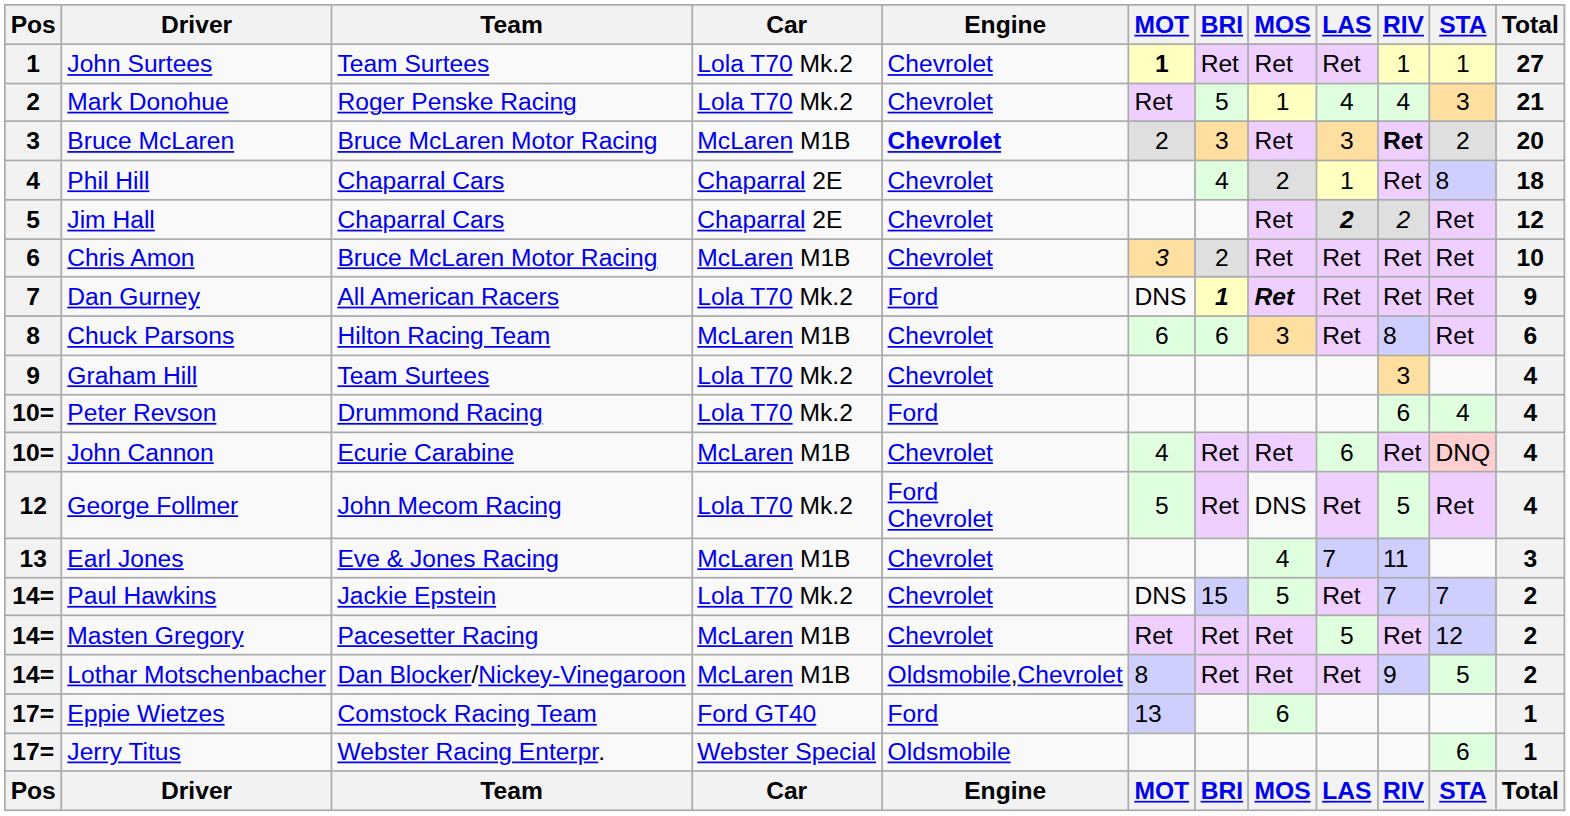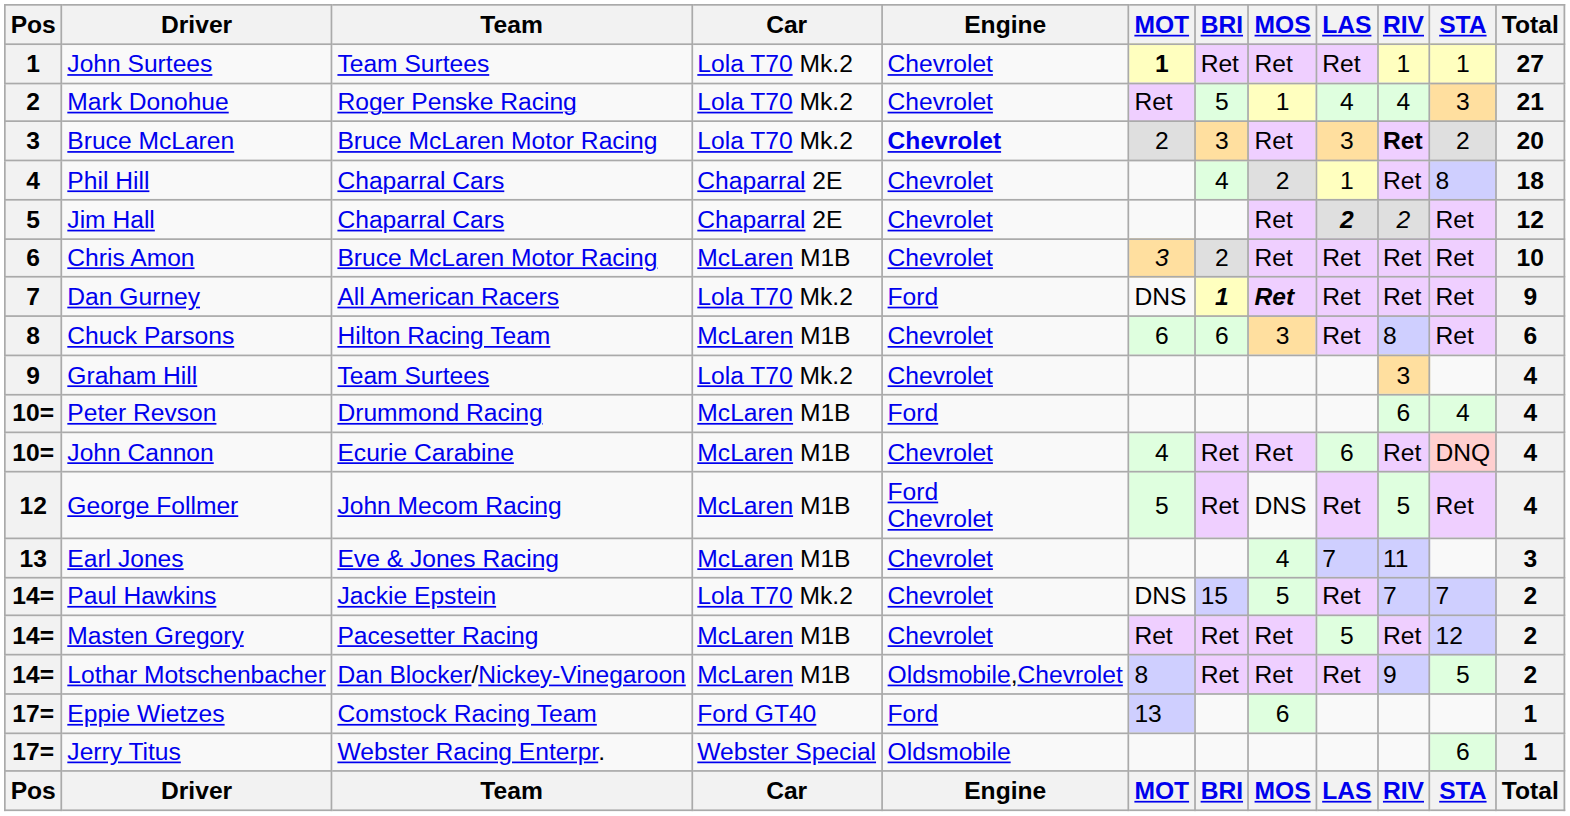 <table class="wikitable" style="font-size: 90%;">
 <tr>
 <th>Pos</th>
 <th>Driver</th>
 <th>Team</th>
 <th>Car</th>
 <th>Engine</th>
 <th><a href='#'>MOT</a></th>
 <th><a href='#'>BRI</a></th>
 <th><a href='#'>MOS</a></th>
 <th><a href='#'>LAS</a></th>
 <th><a href='#'>RIV</a></th>
 <th><a href='#'>STA</a></th>
 <th>Total</th>
 </tr>
 <tr>
 <th>1</th>
 <td> <a href='#'>John Surtees</a></td>
 <td> <a href='#'>Team Surtees</a></td>
 <td><a href='#'>Lola T70</a> Mk.2</td>
 <td><a href='#'>Chevrolet</a></td>
 <td style="background:#ffffbf;"align="center"><strong>1</strong></td>
 <td style="background:#efcfff;">Ret</td>
 <td style="background:#efcfff;">Ret</td>
 <td style="background:#efcfff;">Ret</td>
 <td style="background:#ffffbf;"align="center">1</td>
 <td style="background:#ffffbf;"align="center">1</td>
 <th align="center"><strong>27</strong></th>
 </tr>
 <tr>
 <th>2</th>
 <td> <a href='#'>Mark Donohue</a></td>
 <td> <a href='#'>Roger Penske Racing</a></td>
 <td><a href='#'>Lola T70</a> Mk.2</td>
 <td><a href='#'>Chevrolet</a></td>
 <td style="background:#efcfff;">Ret</td>
 <td style="background:#dfffdf;" align="center">5</td>
 <td style="background:#ffffbf;"align="center">1</td>
 <td style="background:#dfffdf;" align="center">4</td>
 <td style="background:#dfffdf;" align="center">4</td>
 <td style="background:#ffdf9f;" align="center">3</td>
 <th align="center"><strong>21</strong></th>
 </tr>
 <tr>
 <th>3</th>
 <td> <a href='#'>Bruce McLaren</a></td>
 <td> <a href='#'>Bruce McLaren Motor Racing</a></td>
-<td><a href='#'>McLaren</a> M1B</td>
+<td><a href='#'>Lola T70</a> Mk.2</td>
 <td><strong><a href='#'>Chevrolet</a></strong></td>
 <td style="background:#dfdfdf;"align="center">2</td>
 <td style="background:#ffdf9f;" align="center">3</td>
 <td style="background:#efcfff;">Ret</td>
 <td style="background:#ffdf9f;" align="center">3</td>
 <td style="background:#efcfff;"><strong>Ret</strong></td>
 <td style="background:#dfdfdf;" align="center">2</td>
 <th align="center"><strong>20</strong></th>
 </tr>
 <tr>
 <th>4</th>
 <td> <a href='#'>Phil Hill</a></td>
 <td> <a href='#'>Chaparral Cars</a></td>
 <td><a href='#'>Chaparral</a> 2E</td>
 <td><a href='#'>Chevrolet</a></td>
 <td></td>
 <td style="background:#dfffdf;" align="center">4</td>
 <td style="background:#dfdfdf;" align="center">2</td>
 <td style="background:#ffffbf;"align="center">1</td>
 <td style="background:#efcfff;">Ret</td>
 <td style="background:#cfcfff;">8</td>
 <th align="center"><strong>18</strong></th>
 </tr>
 <tr>
 <th>5</th>
 <td> <a href='#'>Jim Hall</a></td>
 <td> <a href='#'>Chaparral Cars</a></td>
 <td><a href='#'>Chaparral</a> 2E</td>
 <td><a href='#'>Chevrolet</a></td>
 <td></td>
 <td></td>
 <td style="background:#efcfff;">Ret</td>
 <td style="background:#dfdfdf;" align="center"><strong><em>2</em></strong></td>
 <td style="background:#dfdfdf;" align="center"><em>2</em></td>
 <td style="background:#efcfff;">Ret</td>
 <th align="center"><strong>12</strong></th>
 </tr>
 <tr>
 <th>6</th>
 <td> <a href='#'>Chris Amon</a></td>
 <td> <a href='#'>Bruce McLaren Motor Racing</a></td>
 <td><a href='#'>McLaren</a> M1B</td>
 <td><a href='#'>Chevrolet</a></td>
 <td style="background:#ffdf9f;" align="center"><em>3</em></td>
 <td style="background:#dfdfdf;" align="center">2</td>
 <td style="background:#efcfff;">Ret</td>
 <td style="background:#efcfff;">Ret</td>
 <td style="background:#efcfff;">Ret</td>
 <td style="background:#efcfff;">Ret</td>
 <th align="center"><strong>10</strong></th>
 </tr>
 <tr>
 <th>7</th>
 <td> <a href='#'>Dan Gurney</a></td>
 <td> <a href='#'>All American Racers</a></td>
 <td><a href='#'>Lola T70</a> Mk.2</td>
 <td><a href='#'>Ford</a></td>
 <td>DNS</td>
 <td style="background:#ffffbf;" align="center"><strong><em>1</em></strong></td>
 <td style="background:#efcfff;"><strong><em>Ret</em></strong></td>
 <td style="background:#efcfff;">Ret</td>
 <td style="background:#efcfff;">Ret</td>
 <td style="background:#efcfff;">Ret</td>
 <th align="center"><strong>9</strong></th>
 </tr>
 <tr>
 <th>8</th>
 <td> <a href='#'>Chuck Parsons</a></td>
 <td> <a href='#'>Hilton Racing Team</a></td>
 <td><a href='#'>McLaren</a> M1B</td>
 <td><a href='#'>Chevrolet</a></td>
 <td style="background:#dfffdf;" align="center">6</td>
 <td style="background:#dfffdf;" align="center">6</td>
 <td style="background:#ffdf9f;" align="center">3</td>
 <td style="background:#efcfff;">Ret</td>
 <td style="background:#cfcfff;">8</td>
 <td style="background:#efcfff;">Ret</td>
 <th align="center"><strong>6</strong></th>
 </tr>
 <tr>
 <th>9</th>
 <td> <a href='#'>Graham Hill</a></td>
 <td> <a href='#'>Team Surtees</a></td>
 <td><a href='#'>Lola T70</a> Mk.2</td>
 <td><a href='#'>Chevrolet</a></td>
 <td></td>
 <td></td>
 <td></td>
 <td></td>
 <td style="background:#ffdf9f;"align="center">3</td>
 <td></td>
 <th align="center"><strong>4</strong></th>
 </tr>
 <tr>
 <th>10=</th>
 <td> <a href='#'>Peter Revson</a></td>
 <td> <a href='#'>Drummond Racing</a></td>
-<td><a href='#'>Lola T70</a> Mk.2</td>
+<td><a href='#'>McLaren</a> M1B</td>
 <td><a href='#'>Ford</a></td>
 <td></td>
 <td></td>
 <td></td>
 <td></td>
 <td style="background:#dfffdf;"align="center">6</td>
 <td style="background:#dfffdf;"align="center">4</td>
 <th align="center"><strong>4</strong></th>
 </tr>
 <tr>
 <th>10=</th>
 <td> <a href='#'>John Cannon</a></td>
 <td> <a href='#'>Ecurie Carabine</a></td>
 <td><a href='#'>McLaren</a> M1B</td>
 <td><a href='#'>Chevrolet</a></td>
 <td style="background:#dfffdf;"align="center">4</td>
 <td style="background:#efcfff;">Ret</td>
 <td style="background:#efcfff;">Ret</td>
 <td style="background:#dfffdf;"align="center">6</td>
 <td style="background:#efcfff;">Ret</td>
 <td style="background:#ffcfcf;">DNQ</td>
 <th align="center"><strong>4</strong></th>
 </tr>
 <tr>
 <th>12</th>
 <td> <a href='#'>George Follmer</a></td>
 <td> <a href='#'>John Mecom Racing</a></td>
-<td><a href='#'>Lola T70</a> Mk.2</td>
+<td><a href='#'>McLaren</a> M1B</td>
 <td><a href='#'>Ford</a><br><a href='#'>Chevrolet</a></td>
 <td style="background:#dfffdf;"align="center">5</td>
 <td style="background:#efcfff;">Ret</td>
 <td>DNS</td>
 <td style="background:#efcfff;">Ret</td>
 <td style="background:#dfffdf;"align="center">5</td>
 <td style="background:#efcfff;">Ret</td>
 <th align="center"><strong>4</strong></th>
 </tr>
 <tr>
 <th>13</th>
 <td> <a href='#'>Earl Jones</a></td>
 <td> <a href='#'>Eve & Jones Racing</a></td>
 <td><a href='#'>McLaren</a> M1B</td>
 <td><a href='#'>Chevrolet</a></td>
 <td></td>
 <td></td>
 <td style="background:#dfffdf;"align="center">4</td>
 <td style="background:#cfcfff;">7</td>
 <td style="background:#cfcfff;">11</td>
 <td></td>
 <th align="center"><strong>3</strong></th>
 </tr>
 <tr>
 <th>14=</th>
 <td> <a href='#'>Paul Hawkins</a></td>
 <td> <a href='#'>Jackie Epstein</a></td>
 <td><a href='#'>Lola T70</a> Mk.2</td>
 <td><a href='#'>Chevrolet</a></td>
 <td>DNS</td>
 <td style="background:#cfcfff;">15</td>
 <td style="background:#dfffdf;"align="center">5</td>
 <td style="background:#efcfff;">Ret</td>
 <td style="background:#cfcfff;">7</td>
 <td style="background:#cfcfff;">7</td>
 <th align="center"><strong>2</strong></th>
 </tr>
 <tr>
 <th>14=</th>
 <td> <a href='#'>Masten Gregory</a></td>
 <td> <a href='#'>Pacesetter Racing</a></td>
 <td><a href='#'>McLaren</a> M1B</td>
 <td><a href='#'>Chevrolet</a></td>
 <td style="background:#efcfff;">Ret</td>
 <td style="background:#efcfff;">Ret</td>
 <td style="background:#efcfff;">Ret</td>
 <td style="background:#dfffdf;"align="center">5</td>
 <td style="background:#efcfff;">Ret</td>
 <td style="background:#cfcfff;">12</td>
 <th align="center"><strong>2</strong></th>
 </tr>
 <tr>
 <th>14=</th>
 <td> <a href='#'>Lothar Motschenbacher</a></td>
 <td> <a href='#'>Dan Blocker</a>/<a href='#'>Nickey-Vinegaroon</a></td>
 <td><a href='#'>McLaren</a> M1B</td>
 <td><a href='#'>Oldsmobile</a>,<a href='#'>Chevrolet</a></td>
 <td style="background:#cfcfff;">8</td>
 <td style="background:#efcfff;">Ret</td>
 <td style="background:#efcfff;">Ret</td>
 <td style="background:#efcfff;">Ret</td>
 <td style="background:#cfcfff;">9</td>
 <td style="background:#dfffdf;"align="center">5</td>
 <th align="center"><strong>2</strong></th>
 </tr>
 <tr>
 <th>17=</th>
 <td> <a href='#'>Eppie Wietzes</a></td>
 <td> <a href='#'>Comstock Racing Team</a></td>
 <td><a href='#'>Ford GT40</a></td>
 <td><a href='#'>Ford</a></td>
 <td style="background:#cfcfff;">13</td>
 <td></td>
 <td style="background:#dfffdf;"align="center">6</td>
 <td></td>
 <td></td>
 <td></td>
 <th align="center"><strong>1</strong></th>
 </tr>
 <tr>
 <th>17=</th>
 <td> <a href='#'>Jerry Titus</a></td>
 <td> <a href='#'>Webster Racing Enterpr</a>.</td>
 <td><a href='#'>Webster Special</a></td>
 <td><a href='#'>Oldsmobile</a></td>
 <td></td>
 <td></td>
 <td></td>
 <td></td>
 <td></td>
 <td style="background:#dfffdf;"align="center">6</td>
 <th align="center"><strong>1</strong></th>
 </tr>
 <tr>
 <th>Pos</th>
 <th>Driver</th>
 <th>Team</th>
 <th>Car</th>
 <th>Engine</th>
 <th><a href='#'>MOT</a></th>
 <th><a href='#'>BRI</a></th>
 <th><a href='#'>MOS</a></th>
 <th><a href='#'>LAS</a></th>
 <th><a href='#'>RIV</a></th>
 <th><a href='#'>STA</a></th>
 <th>Total</th>
 </tr>
 </table>
